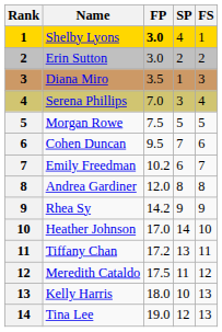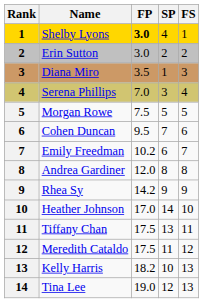 <table class="wikitable sortable">
 <tr>
 <th>Rank</th>
 <th>Name</th>
 <th>FP</th>
 <th>SP</th>
 <th>FS</th>
 </tr>
 <tr bgcolor="gold">
 <td align="center"><strong>1</strong></td>
 <td><a href='#'>Shelby Lyons</a></td>
 <td><strong>3.0</strong></td>
 <td>4</td>
 <td>1</td>
 </tr>
 <tr bgcolor="silver">
 <td align="center"><strong>2</strong></td>
 <td><a href='#'>Erin Sutton</a></td>
 <td>3.0</td>
 <td>2</td>
 <td>2</td>
 </tr>
 <tr bgcolor="cc9966">
 <td align="center"><strong>3</strong></td>
 <td><a href='#'>Diana Miro</a></td>
 <td>3.5</td>
 <td>1</td>
 <td>3</td>
 </tr>
 <tr bgcolor="#d1c571">
 <td align="center"><strong>4</strong></td>
 <td><a href='#'>Serena Phillips</a></td>
 <td>7.0</td>
 <td>3</td>
 <td>4</td>
 </tr>
 <tr>
 <th>5</th>
 <td><a href='#'>Morgan Rowe</a></td>
 <td>7.5</td>
 <td>5</td>
 <td>5</td>
 </tr>
 <tr>
 <th>6</th>
 <td><a href='#'>Cohen Duncan</a></td>
 <td>9.5</td>
 <td>7</td>
 <td>6</td>
 </tr>
 <tr>
 <th>7</th>
 <td><a href='#'>Emily Freedman</a></td>
 <td>10.2</td>
 <td>6</td>
 <td>7</td>
 </tr>
 <tr>
 <th>8</th>
 <td><a href='#'>Andrea Gardiner</a></td>
 <td>12.0</td>
 <td>8</td>
 <td>8</td>
 </tr>
 <tr>
 <th>9</th>
 <td><a href='#'>Rhea Sy</a></td>
 <td>14.2</td>
 <td>9</td>
 <td>9</td>
 </tr>
 <tr>
 <th>10</th>
 <td><a href='#'>Heather Johnson</a></td>
 <td>17.0</td>
 <td>14</td>
 <td>10</td>
 </tr>
 <tr>
 <th>11</th>
 <td><a href='#'>Tiffany Chan</a></td>
-<td>17.2</td>
+<td>17.5</td>
 <td>13</td>
 <td>11</td>
 </tr>
 <tr>
 <th>12</th>
 <td><a href='#'>Meredith Cataldo</a></td>
 <td>17.5</td>
 <td>11</td>
 <td>12</td>
 </tr>
 <tr>
 <th>13</th>
 <td><a href='#'>Kelly Harris</a></td>
-<td>18.0</td>
+<td>18.2</td>
 <td>10</td>
 <td>13</td>
 </tr>
 <tr>
 <th>14</th>
 <td><a href='#'>Tina Lee</a></td>
 <td>19.0</td>
 <td>12</td>
 <td>13</td>
 </tr>
 </table>
